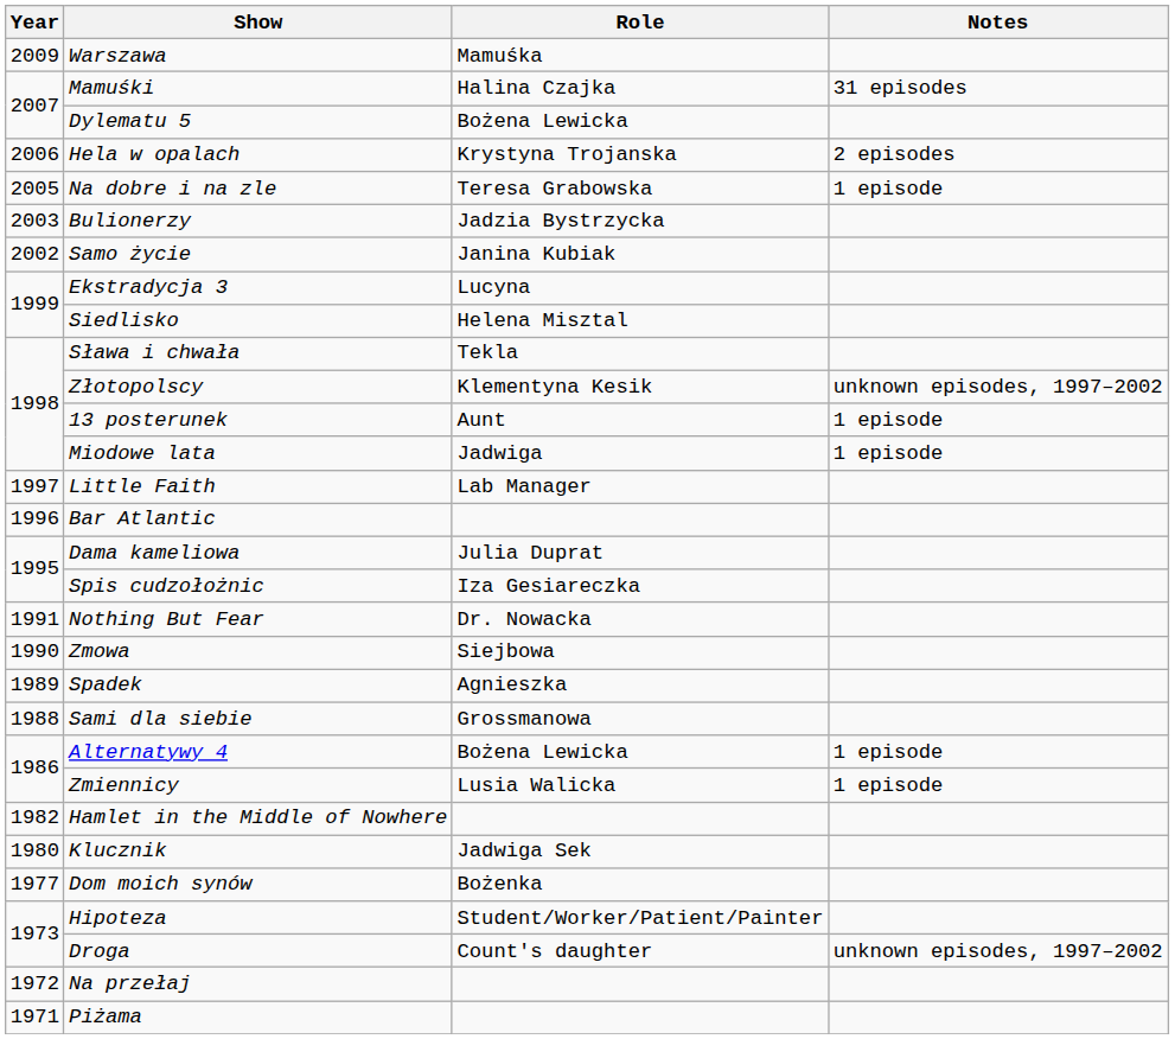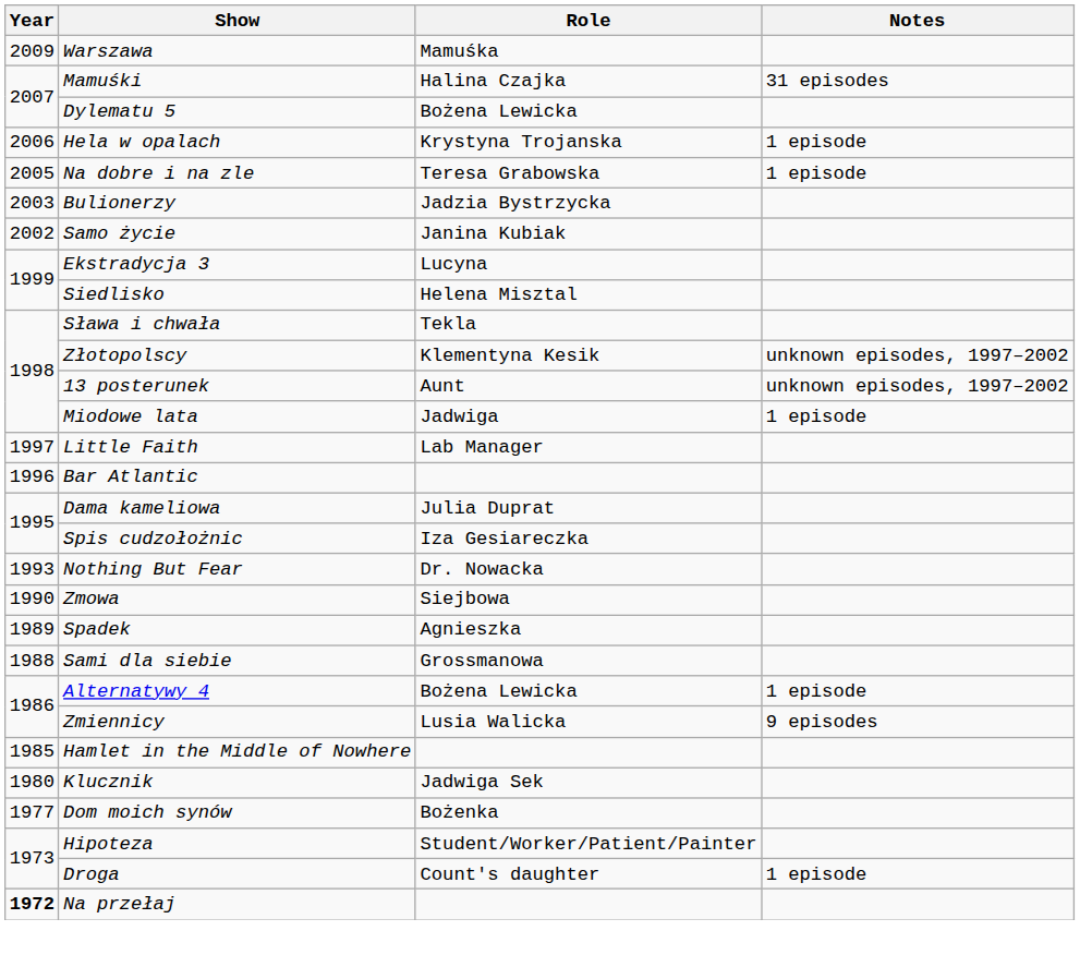 <table class="wikitable">
 <tr>
 <th>Year</th>
 <th>Show</th>
 <th>Role</th>
 <th>Notes</th>
 </tr>
 <tr>
 <td>2009</td>
 <td><em>Warszawa</em></td>
 <td>Mamuśka</td>
 <td></td>
 </tr>
 <tr>
 <td rowspan="2">2007</td>
 <td><em>Mamuśki</em></td>
 <td>Halina Czajka</td>
 <td>31 episodes</td>
 </tr>
 <tr>
 <td><em>Dylematu 5</em></td>
 <td>Bożena Lewicka</td>
 <td></td>
 </tr>
 <tr>
 <td>2006</td>
 <td><em>Hela w opalach</em></td>
 <td>Krystyna Trojanska</td>
-<td>2 episodes</td>
+<td>1 episode</td>
 </tr>
 <tr>
 <td>2005</td>
 <td><em>Na dobre i na zle</em></td>
 <td>Teresa Grabowska</td>
 <td>1 episode</td>
 </tr>
 <tr>
 <td>2003</td>
 <td><em>Bulionerzy</em></td>
 <td>Jadzia Bystrzycka</td>
 <td></td>
 </tr>
 <tr>
 <td>2002</td>
 <td><em>Samo życie</em></td>
 <td>Janina Kubiak</td>
 <td></td>
 </tr>
 <tr>
 <td rowspan="2">1999</td>
 <td><em>Ekstradycja 3</em></td>
 <td>Lucyna</td>
 <td></td>
 </tr>
 <tr>
 <td><em>Siedlisko</em></td>
 <td>Helena Misztal</td>
 <td></td>
 </tr>
 <tr>
 <td rowspan="4">1998</td>
 <td><em>Sława i chwała</em></td>
 <td>Tekla</td>
 <td></td>
 </tr>
 <tr>
 <td><em>Złotopolscy</em></td>
 <td>Klementyna Kesik</td>
 <td>unknown episodes, 1997–2002</td>
 </tr>
 <tr>
 <td><em>13 posterunek</em></td>
 <td>Aunt</td>
-<td>1 episode</td>
+<td>unknown episodes, 1997–2002</td>
 </tr>
 <tr>
 <td><em>Miodowe lata</em></td>
 <td>Jadwiga</td>
 <td>1 episode</td>
 </tr>
 <tr>
 <td>1997</td>
 <td><em>Little Faith</em></td>
 <td>Lab Manager</td>
 <td></td>
 </tr>
 <tr>
 <td>1996</td>
 <td><em>Bar Atlantic</em></td>
 <td></td>
 <td></td>
 </tr>
 <tr>
 <td rowspan="2">1995</td>
 <td><em>Dama kameliowa</em></td>
 <td>Julia Duprat</td>
 <td></td>
 </tr>
 <tr>
 <td><em>Spis cudzołożnic</em></td>
 <td>Iza Gesiareczka</td>
 <td></td>
 </tr>
 <tr>
-<td>1991</td>
+<td>1993</td>
 <td><em>Nothing But Fear</em></td>
 <td>Dr. Nowacka</td>
 <td></td>
 </tr>
 <tr>
 <td>1990</td>
 <td><em>Zmowa</em></td>
 <td>Siejbowa</td>
 <td></td>
 </tr>
 <tr>
 <td>1989</td>
 <td><em>Spadek</em></td>
 <td>Agnieszka</td>
 <td></td>
 </tr>
 <tr>
 <td>1988</td>
 <td><em>Sami dla siebie</em></td>
 <td>Grossmanowa</td>
 <td></td>
 </tr>
 <tr>
 <td rowspan="2">1986</td>
 <td><em><a href='#'>Alternatywy 4</a></em></td>
 <td>Bożena Lewicka</td>
 <td>1 episode</td>
 </tr>
 <tr>
 <td><em>Zmiennicy</em></td>
 <td>Lusia Walicka</td>
-<td>1 episode</td>
+<td>9 episodes</td>
 </tr>
 <tr>
-<td>1982</td>
+<td>1985</td>
 <td><em>Hamlet in the Middle of Nowhere</em></td>
 <td></td>
 <td></td>
 </tr>
 <tr>
 <td>1980</td>
 <td><em>Klucznik</em></td>
 <td>Jadwiga Sek</td>
 <td></td>
 </tr>
 <tr>
 <td>1977</td>
 <td><em>Dom moich synów</em></td>
 <td>Bożenka</td>
 <td></td>
 </tr>
 <tr>
 <td rowspan="2">1973</td>
 <td><em>Hipoteza</em></td>
 <td>Student/Worker/Patient/Painter</td>
 <td></td>
 </tr>
 <tr>
 <td><em>Droga</em></td>
 <td>Count's daughter</td>
-<td>unknown episodes, 1997–2002</td>
+<td>1 episode</td>
 </tr>
 <tr>
-<td>1972</td>
+<td><strong>1972</strong></td>
 <td><em>Na przełaj</em></td>
 <td></td>
 <td></td>
 </tr>
-<tr>
-<td>1971</td>
-<td><em>Piżama</em></td>
-<td></td>
-<td></td>
-</tr>
 </table>
